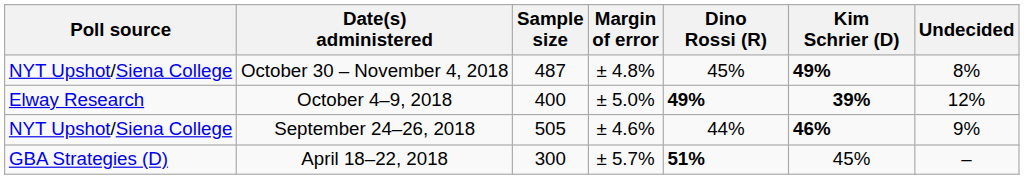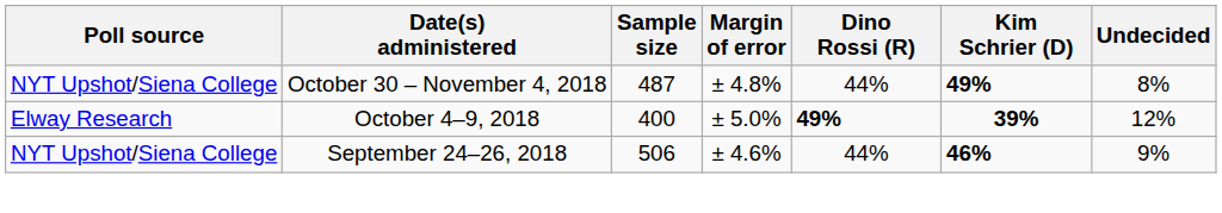 <table class="wikitable">
 <tr>
 <th>Poll source</th>
 <th>Date(s)<br>administered</th>
 <th>Sample<br>size</th>
 <th>Margin<br>of error</th>
 <th style="width:100px;">Dino<br>Rossi (R)</th>
 <th style="width:100px;">Kim<br>Schrier (D)</th>
 <th>Undecided</th>
 </tr>
 <tr>
 <td><a href='#'>NYT Upshot</a>/<a href='#'>Siena College</a></td>
 <td align=center>October 30 – November 4, 2018</td>
 <td align=center>487</td>
 <td align=center>± 4.8%</td>
-<td align=center>45%</td>
+<td align=center>44%</td>
 <td><strong>49%</strong></td>
 <td align=center>8%</td>
 </tr>
 <tr>
 <td><a href='#'>Elway Research</a></td>
 <td align=center>October 4–9, 2018</td>
 <td align=center>400</td>
 <td align=center>± 5.0%</td>
 <td><strong>49%</strong></td>
 <td align=center><strong>39%</strong></td>
 <td align=center>12%</td>
 </tr>
 <tr>
 <td><a href='#'>NYT Upshot</a>/<a href='#'>Siena College</a></td>
 <td align=center>September 24–26, 2018</td>
-<td align=center>505</td>
+<td align=center>506</td>
 <td align=center>± 4.6%</td>
 <td align=center>44%</td>
 <td><strong>46%</strong></td>
 <td align=center>9%</td>
 </tr>
-<tr>
-<td><a href='#'>GBA Strategies (D)</a></td>
-<td align=center>April 18–22, 2018</td>
-<td align=center>300</td>
-<td align=center>± 5.7%</td>
-<td><strong>51%</strong></td>
-<td align=center>45%</td>
-<td align=center>–</td>
-</tr>
 </table>
